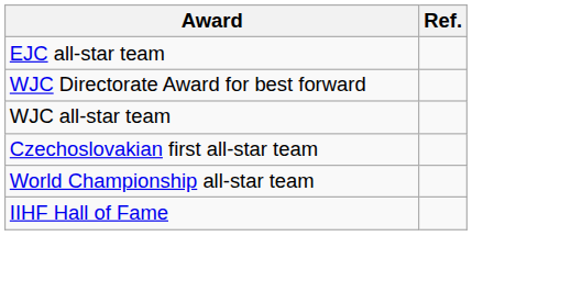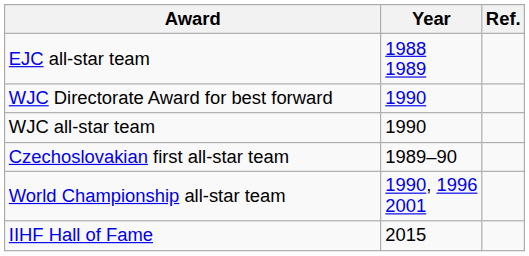 <table class="wikitable">
 <tr>
 <th scope="col" style="width:20em">Award</th>
+<th scope="col">Year</th>
 <th scope="col">Ref.</th>
 </tr>
 <tr>
 <td><a href='#'>EJC</a> all-star team</td>
+<td><a href='#'>1988</a><br><a href='#'>1989</a></td>
 <td></td>
 </tr>
 <tr>
 <td><a href='#'>WJC</a> Directorate Award for best forward</td>
+<td><a href='#'>1990</a></td>
 <td></td>
 </tr>
 <tr>
 <td>WJC all-star team</td>
+<td>1990</td>
 <td></td>
 </tr>
 <tr>
 <td><a href='#'>Czechoslovakian</a> first all-star team</td>
+<td>1989–90</td>
 <td></td>
 </tr>
 <tr>
 <td><a href='#'>World Championship</a> all-star team</td>
+<td><a href='#'>1990</a>, <a href='#'>1996</a><br><a href='#'>2001</a></td>
 <td></td>
 </tr>
 <tr>
 <td><a href='#'>IIHF Hall of Fame</a></td>
+<td>2015</td>
 <td></td>
 </tr>
 </table>
